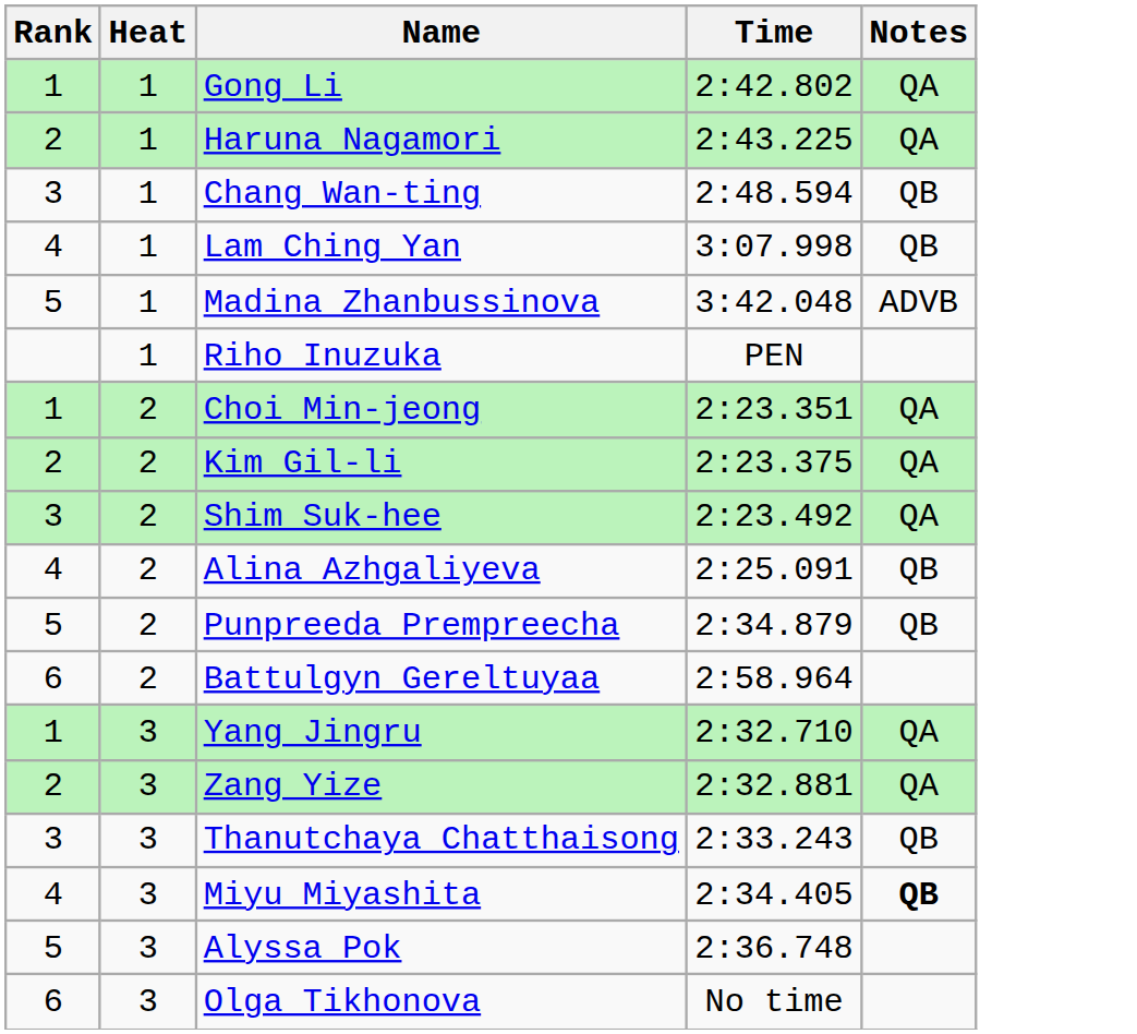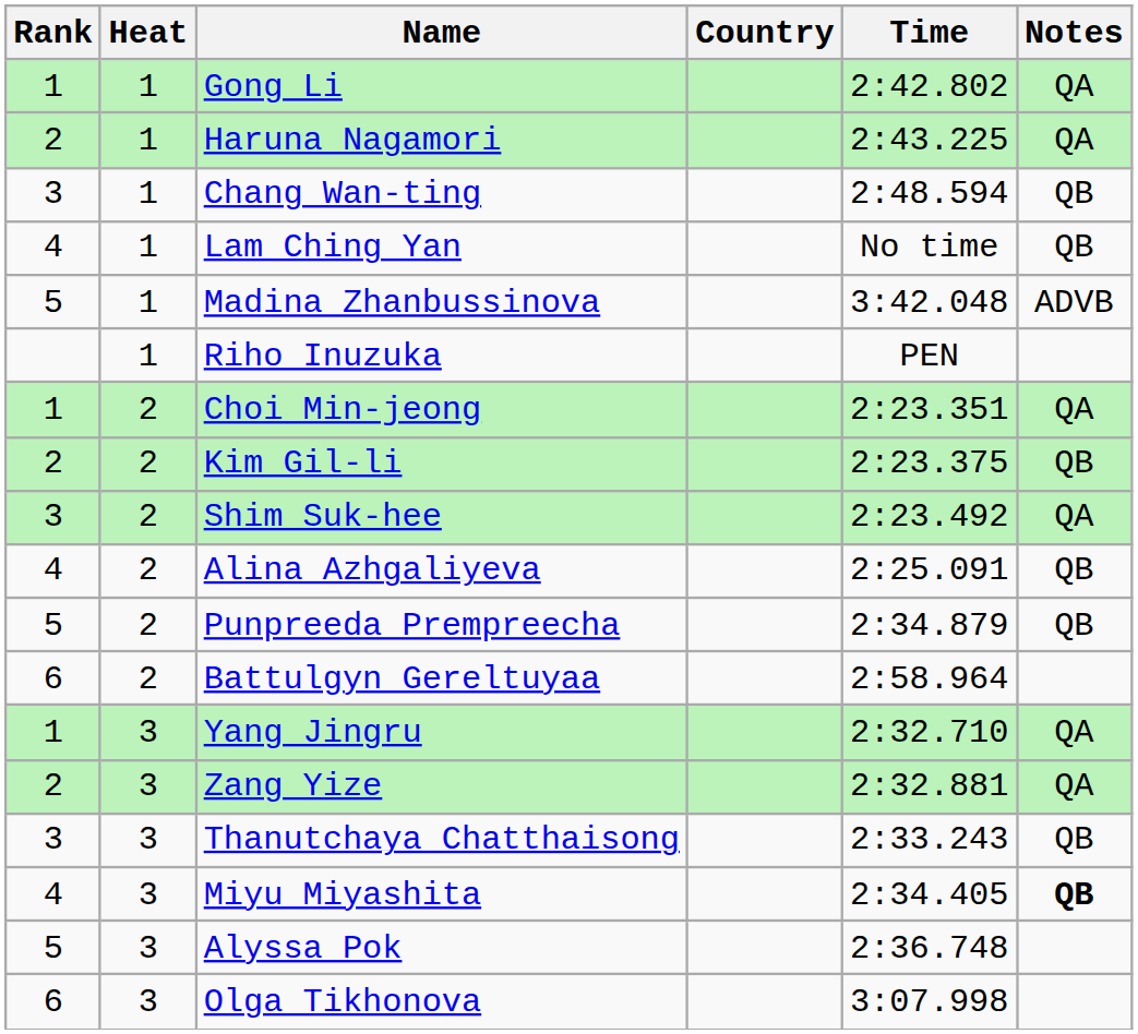 <table class="wikitable sortable" style="text-align:center">
 <tr>
 <th>Rank</th>
 <th>Heat</th>
 <th>Name</th>
+<th>Country</th>
 <th>Time</th>
 <th>Notes</th>
 </tr>
 <tr bgcolor=bbf3bb>
 <td>1</td>
 <td>1</td>
 <td align=left><a href='#'>Gong Li</a></td>
+<td align=left></td>
 <td>2:42.802</td>
 <td>QA</td>
 </tr>
 <tr bgcolor=bbf3bb>
 <td>2</td>
 <td>1</td>
 <td align=left><a href='#'>Haruna Nagamori</a></td>
+<td align=left></td>
 <td>2:43.225</td>
 <td>QA</td>
 </tr>
 <tr>
 <td>3</td>
 <td>1</td>
 <td align=left><a href='#'>Chang Wan-ting</a></td>
+<td align=left></td>
 <td>2:48.594</td>
 <td>QB</td>
 </tr>
 <tr>
 <td>4</td>
 <td>1</td>
 <td align=left><a href='#'>Lam Ching Yan</a></td>
-<td>3:07.998</td>
+<td align=left></td>
+<td>No time</td>
 <td>QB</td>
 </tr>
 <tr>
 <td>5</td>
 <td>1</td>
 <td align=left><a href='#'>Madina Zhanbussinova</a></td>
+<td align=left></td>
 <td>3:42.048</td>
 <td>ADVB</td>
 </tr>
 <tr>
 <td></td>
 <td>1</td>
 <td align=left><a href='#'>Riho Inuzuka</a></td>
+<td align=left></td>
 <td>PEN</td>
 <td></td>
 </tr>
 <tr bgcolor=bbf3bb>
 <td>1</td>
 <td>2</td>
 <td align=left><a href='#'>Choi Min-jeong</a></td>
+<td align=left></td>
 <td>2:23.351</td>
 <td>QA</td>
 </tr>
 <tr bgcolor=bbf3bb>
 <td>2</td>
 <td>2</td>
 <td align=left><a href='#'>Kim Gil-li</a></td>
+<td align=left></td>
 <td>2:23.375</td>
-<td>QA</td>
+<td>QB</td>
 </tr>
 <tr bgcolor=bbf3bb>
 <td>3</td>
 <td>2</td>
 <td align=left><a href='#'>Shim Suk-hee</a></td>
+<td align=left></td>
 <td>2:23.492</td>
 <td>QA</td>
 </tr>
 <tr>
 <td>4</td>
 <td>2</td>
 <td align=left><a href='#'>Alina Azhgaliyeva</a></td>
+<td align=left></td>
 <td>2:25.091</td>
 <td>QB</td>
 </tr>
 <tr>
 <td>5</td>
 <td>2</td>
 <td align=left><a href='#'>Punpreeda Prempreecha</a></td>
+<td align=left></td>
 <td>2:34.879</td>
 <td>QB</td>
 </tr>
 <tr>
 <td>6</td>
 <td>2</td>
 <td align=left><a href='#'>Battulgyn Gereltuyaa</a></td>
+<td align=left></td>
 <td>2:58.964</td>
 <td></td>
 </tr>
 <tr bgcolor=bbf3bb>
 <td>1</td>
 <td>3</td>
 <td align=left><a href='#'>Yang Jingru</a></td>
+<td align=left></td>
 <td>2:32.710</td>
 <td>QA</td>
 </tr>
 <tr bgcolor=bbf3bb>
 <td>2</td>
 <td>3</td>
 <td align=left><a href='#'>Zang Yize</a></td>
+<td align=left></td>
 <td>2:32.881</td>
 <td>QA</td>
 </tr>
 <tr>
 <td>3</td>
 <td>3</td>
 <td align=left><a href='#'>Thanutchaya Chatthaisong</a></td>
+<td align=left></td>
 <td>2:33.243</td>
 <td>QB</td>
 </tr>
 <tr>
 <td>4</td>
 <td>3</td>
 <td align=left><a href='#'>Miyu Miyashita</a></td>
+<td align=left></td>
 <td>2:34.405</td>
 <td><strong>QB</strong></td>
 </tr>
 <tr>
 <td>5</td>
 <td>3</td>
 <td align=left><a href='#'>Alyssa Pok</a></td>
+<td align=left></td>
 <td>2:36.748</td>
 <td></td>
 </tr>
 <tr>
 <td>6</td>
 <td>3</td>
 <td align=left><a href='#'>Olga Tikhonova</a></td>
-<td>No time</td>
+<td align=left></td>
+<td>3:07.998</td>
 <td></td>
 </tr>
 </table>
